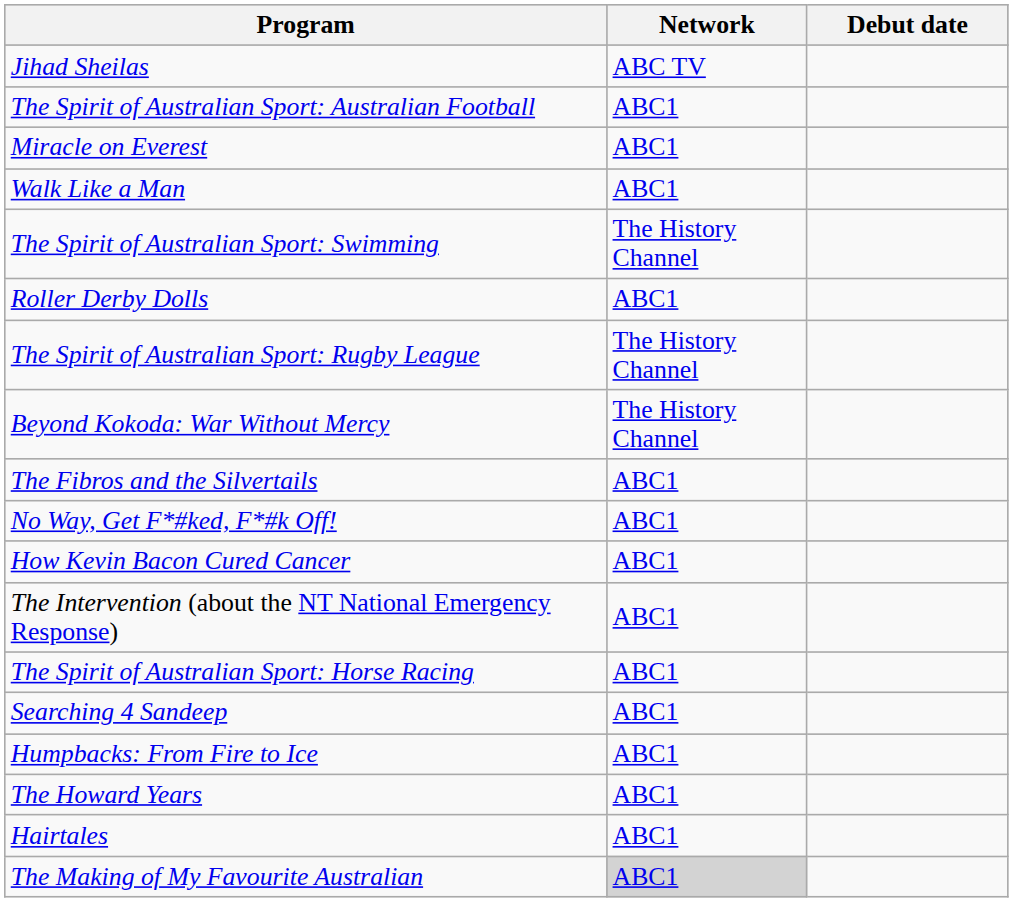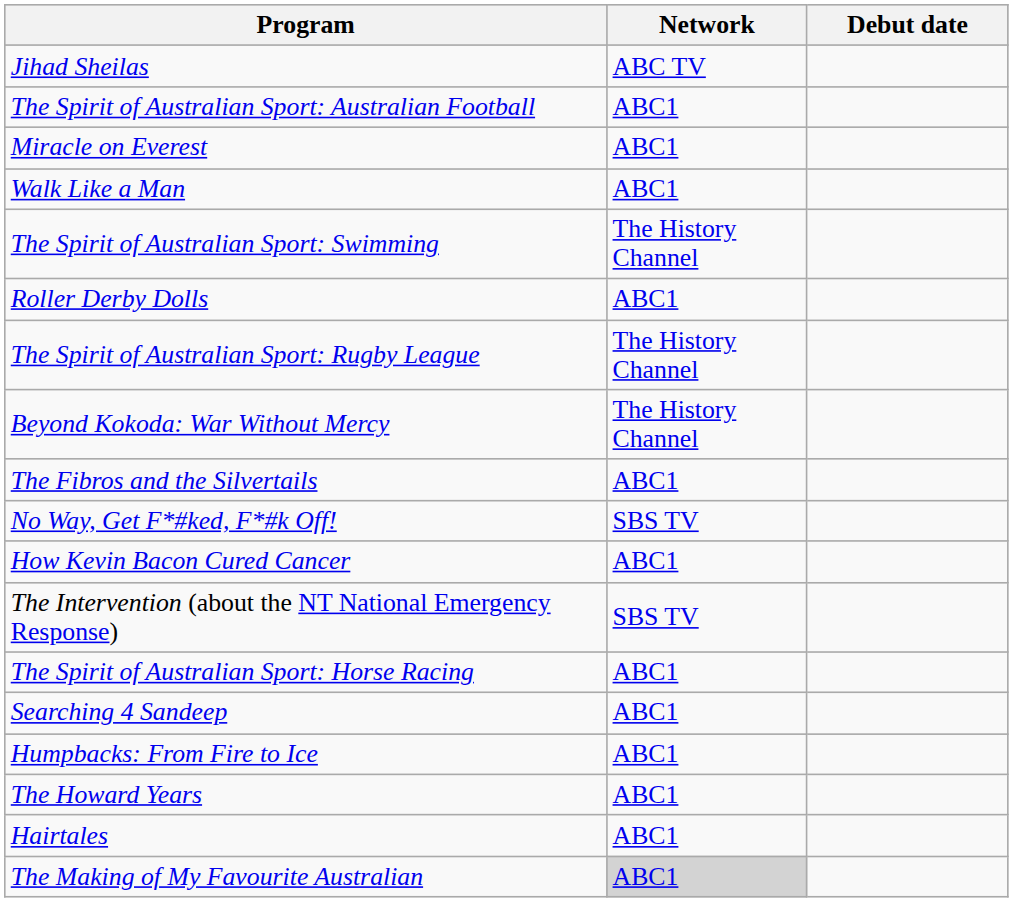 <table class="wikitable sortable" width="100%">
 <tr bgcolor="#efefef">
 <th width=60%>Program</th>
 <th width=20%>Network</th>
 <th width=20%>Debut date</th>
 </tr>
 <tr>
 <td><em><a href='#'>Jihad Sheilas</a></em></td>
 <td><a href='#'>ABC TV</a> </td>
 <td></td>
 </tr>
 <tr>
 <td><em><a href='#'>The Spirit of Australian Sport: Australian Football</a></em></td>
 <td><a href='#'>ABC1</a></td>
 <td></td>
 </tr>
 <tr>
 <td><em><a href='#'>Miracle on Everest</a></em></td>
 <td><a href='#'>ABC1</a></td>
 <td></td>
 </tr>
 <tr>
 <td><em><a href='#'>Walk Like a Man</a></em></td>
 <td><a href='#'>ABC1</a></td>
 <td></td>
 </tr>
 <tr>
 <td><em><a href='#'>The Spirit of Australian Sport: Swimming</a></em></td>
 <td><a href='#'>The History Channel</a></td>
 <td></td>
 </tr>
 <tr>
 <td><em><a href='#'>Roller Derby Dolls</a></em></td>
 <td><a href='#'>ABC1</a></td>
 <td></td>
 </tr>
 <tr>
 <td><em><a href='#'>The Spirit of Australian Sport: Rugby League</a></em></td>
 <td><a href='#'>The History Channel</a></td>
 <td></td>
 </tr>
 <tr>
 <td><em><a href='#'>Beyond Kokoda: War Without Mercy</a></em></td>
 <td><a href='#'>The History Channel</a></td>
 <td></td>
 </tr>
 <tr>
 <td><em><a href='#'>The Fibros and the Silvertails</a></em></td>
 <td><a href='#'>ABC1</a></td>
 <td></td>
 </tr>
 <tr>
 <td><em><a href='#'>No Way, Get F*#ked, F*#k Off!</a></em></td>
-<td><a href='#'>ABC1</a></td>
+<td><a href='#'>SBS TV</a></td>
 <td></td>
 </tr>
 <tr>
 <td><em><a href='#'>How Kevin Bacon Cured Cancer</a></em></td>
 <td><a href='#'>ABC1</a></td>
 <td></td>
 </tr>
 <tr>
 <td><em>The Intervention</em> (about the <a href='#'>NT National Emergency Response</a>)</td>
-<td><a href='#'>ABC1</a></td>
+<td><a href='#'>SBS TV</a></td>
 <td></td>
 </tr>
 <tr>
 <td><em><a href='#'>The Spirit of Australian Sport: Horse Racing</a></em></td>
 <td><a href='#'>ABC1</a></td>
 <td></td>
 </tr>
 <tr>
 <td><em><a href='#'>Searching 4 Sandeep</a></em></td>
 <td><a href='#'>ABC1</a></td>
 <td></td>
 </tr>
 <tr>
 <td><em><a href='#'>Humpbacks: From Fire to Ice</a></em></td>
 <td><a href='#'>ABC1</a></td>
 <td></td>
 </tr>
 <tr>
 <td><em><a href='#'>The Howard Years</a></em></td>
 <td><a href='#'>ABC1</a></td>
 <td></td>
 </tr>
 <tr>
 <td><em><a href='#'>Hairtales</a></em></td>
 <td><a href='#'>ABC1</a></td>
 <td></td>
 </tr>
 <tr>
 <td><em><a href='#'>The Making of My Favourite Australian</a></em></td>
 <td style="background: lightgrey;"><a href='#'>ABC1</a></td>
 <td></td>
 </tr>
 </table>
